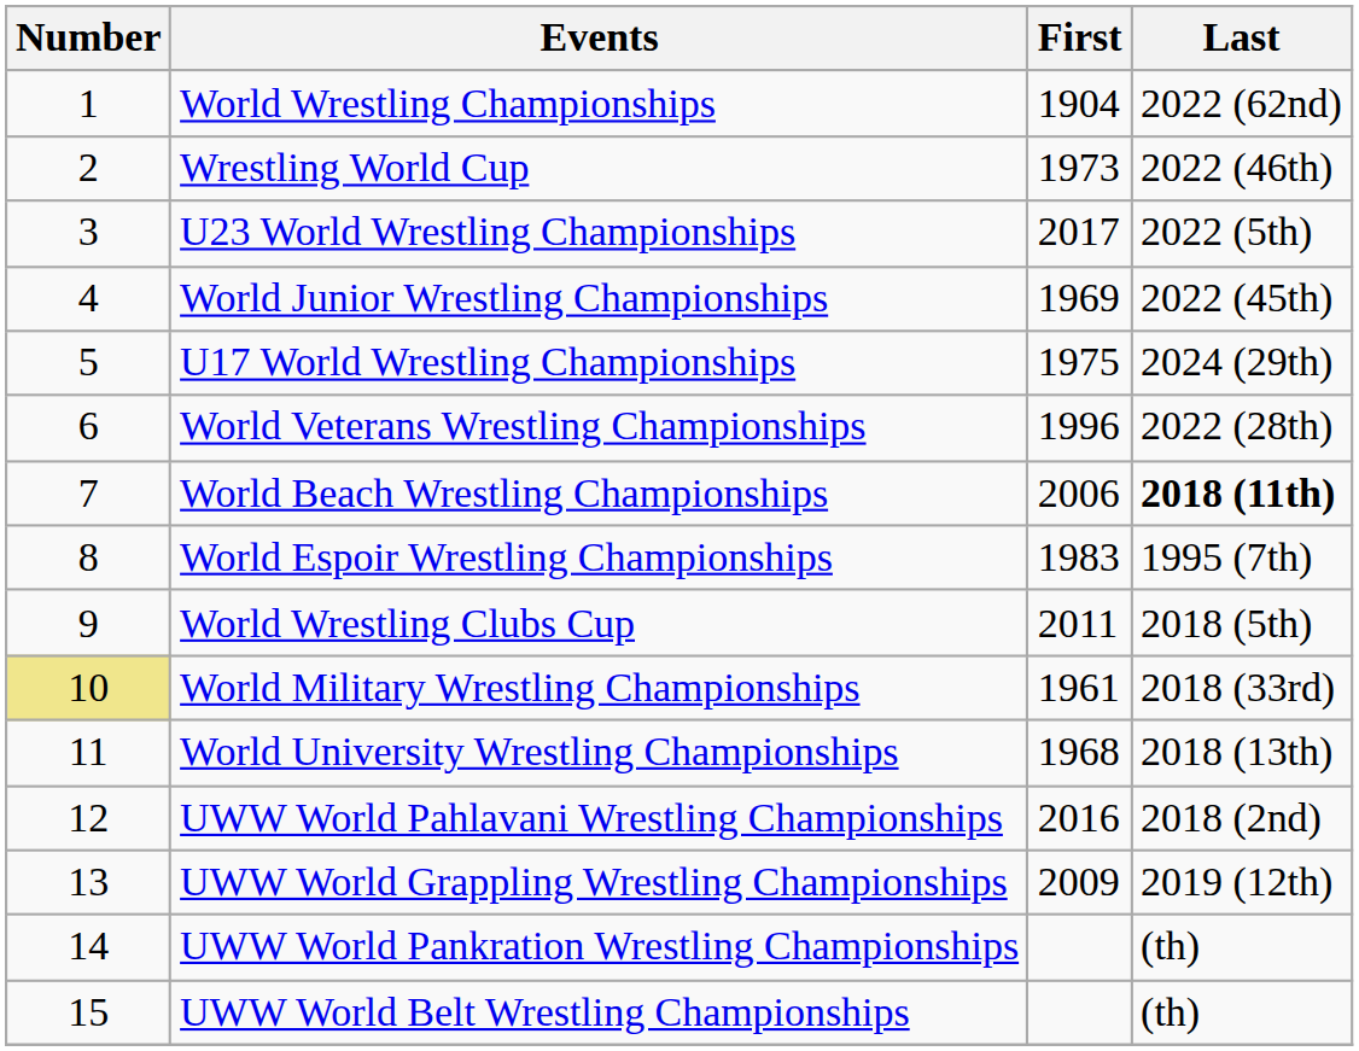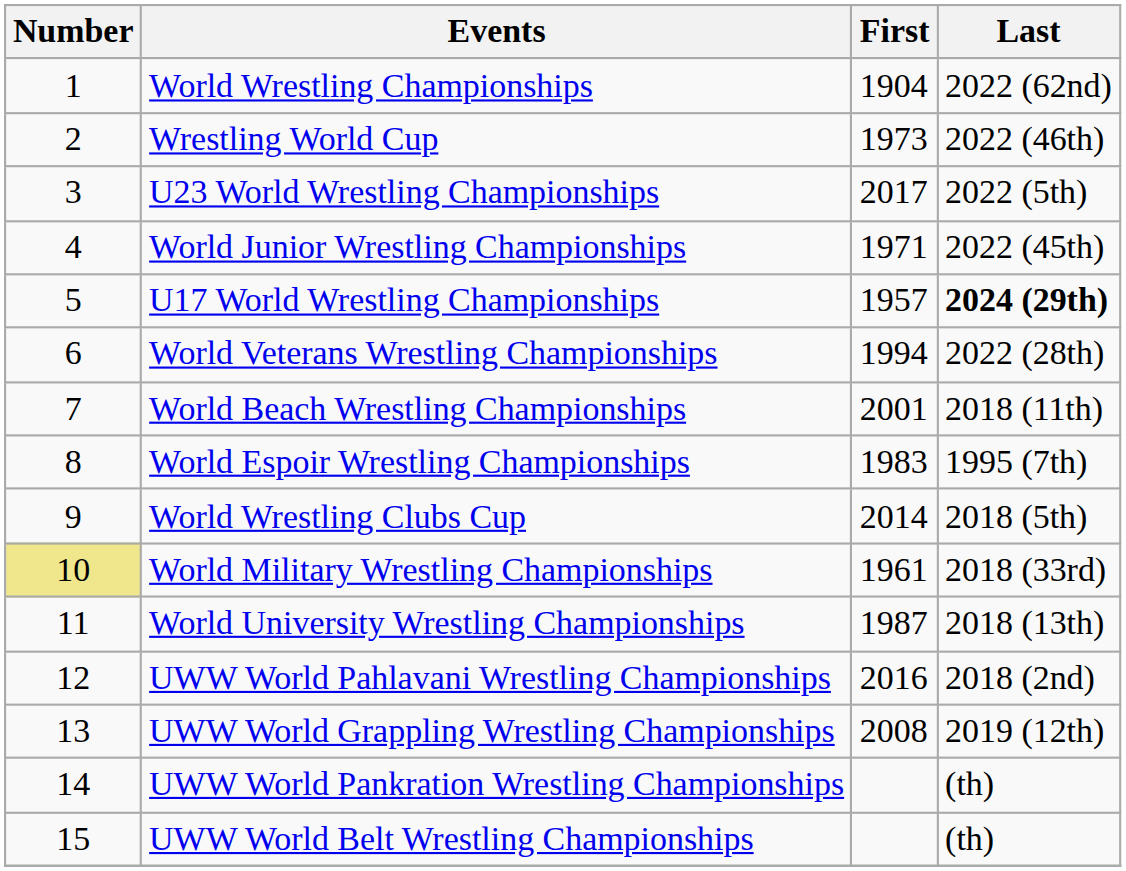 <table class="wikitable">
 <tr>
 <th>Number</th>
 <th>Events</th>
 <th>First</th>
 <th>Last</th>
 </tr>
 <tr>
 <td align=center>1</td>
 <td><a href='#'>World Wrestling Championships</a></td>
 <td>1904</td>
 <td>2022 (62nd)</td>
 </tr>
 <tr>
 <td align=center>2</td>
 <td><a href='#'>Wrestling World Cup</a></td>
 <td>1973</td>
 <td>2022 (46th)</td>
 </tr>
 <tr>
 <td align=center>3</td>
 <td><a href='#'>U23 World Wrestling Championships</a></td>
 <td>2017</td>
 <td>2022 (5th)</td>
 </tr>
 <tr>
 <td align=center>4</td>
 <td><a href='#'>World Junior Wrestling Championships</a></td>
-<td>1969</td>
+<td>1971</td>
 <td>2022 (45th)</td>
 </tr>
 <tr>
 <td align=center>5</td>
 <td><a href='#'>U17 World Wrestling Championships</a></td>
-<td>1975</td>
-<td>2024 (29th)</td>
+<td>1957</td>
+<td><strong>2024 (29th)</strong></td>
 </tr>
 <tr>
 <td align=center>6</td>
 <td><a href='#'>World Veterans Wrestling Championships</a></td>
-<td>1996</td>
+<td>1994</td>
 <td>2022 (28th)</td>
 </tr>
 <tr>
 <td align=center>7</td>
 <td><a href='#'>World Beach Wrestling Championships</a></td>
-<td>2006</td>
-<td><strong>2018 (11th)</strong></td>
+<td>2001</td>
+<td>2018 (11th)</td>
 </tr>
 <tr>
 <td align=center>8</td>
 <td><a href='#'>World Espoir Wrestling Championships</a></td>
 <td>1983</td>
 <td>1995 (7th)</td>
 </tr>
 <tr>
 <td align=center>9</td>
 <td><a href='#'>World Wrestling Clubs Cup</a></td>
-<td>2011</td>
+<td>2014</td>
 <td>2018 (5th)</td>
 </tr>
 <tr>
 <td align=center style="background: khaki;">10</td>
 <td><a href='#'>World Military Wrestling Championships</a></td>
 <td>1961</td>
 <td>2018 (33rd)</td>
 </tr>
 <tr>
 <td align=center>11</td>
 <td><a href='#'>World University Wrestling Championships</a></td>
-<td>1968</td>
+<td>1987</td>
 <td>2018 (13th)</td>
 </tr>
 <tr>
 <td align=center>12</td>
 <td><a href='#'>UWW World Pahlavani Wrestling Championships</a></td>
 <td>2016</td>
 <td>2018 (2nd)</td>
 </tr>
 <tr>
 <td align=center>13</td>
 <td><a href='#'>UWW World Grappling Wrestling Championships</a></td>
-<td>2009</td>
+<td>2008</td>
 <td>2019 (12th)</td>
 </tr>
 <tr>
 <td align=center>14</td>
 <td><a href='#'>UWW World Pankration Wrestling Championships</a></td>
 <td></td>
 <td>(th)</td>
 </tr>
 <tr>
 <td align=center>15</td>
 <td><a href='#'>UWW World Belt Wrestling Championships</a></td>
 <td></td>
 <td>(th)</td>
 </tr>
 <tr>
 </tr>
 </table>
